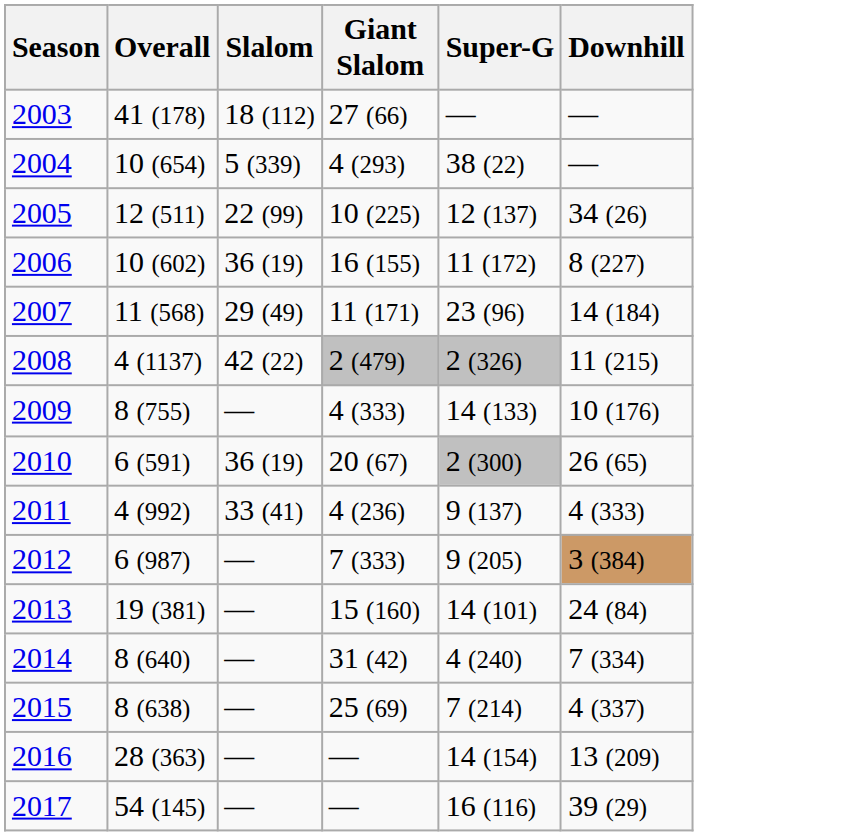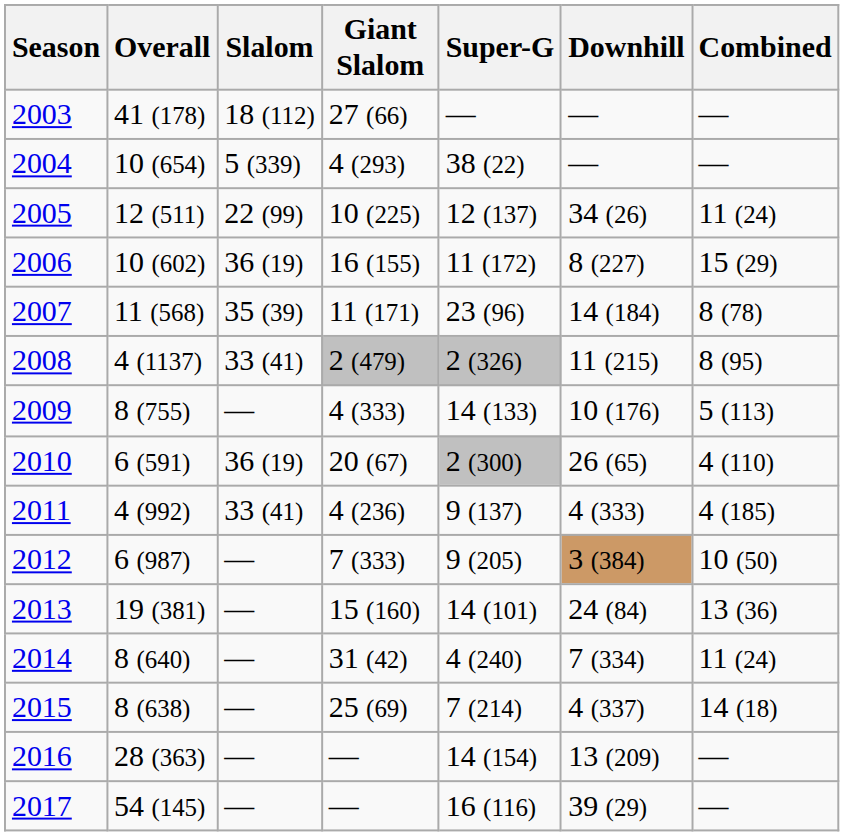 <table class=wikitable style="font-size:95%;" style="text-align:center">
 <tr>
 <th>Season</th>
 <th>Overall</th>
 <th>Slalom</th>
 <th>Giant<br> Slalom </th>
 <th>Super-G</th>
 <th>Downhill</th>
+<th>Combined</th>
 </tr>
 <tr>
 <td><a href='#'>2003</a></td>
 <td>41 <small>(178)</small></td>
 <td>18 <small>(112)</small></td>
 <td>27 <small>(66)</small></td>
+<td>—</td>
 <td>—</td>
 <td>—</td>
 </tr>
 <tr>
 <td><a href='#'>2004</a></td>
 <td>10 <small>(654)</small></td>
 <td>5 <small>(339)</small></td>
 <td>4 <small>(293)</small></td>
 <td>38 <small>(22)</small></td>
 <td>—</td>
+<td>—</td>
 </tr>
 <tr>
 <td><a href='#'>2005</a></td>
 <td>12 <small>(511)</small></td>
 <td>22 <small>(99)</small></td>
 <td>10 <small>(225)</small></td>
 <td>12 <small>(137)</small></td>
 <td>34 <small>(26)</small></td>
+<td>11 <small>(24)</small></td>
 </tr>
 <tr>
 <td><a href='#'>2006</a></td>
 <td>10 <small>(602)</small></td>
 <td>36 <small>(19)</small></td>
 <td>16 <small>(155)</small></td>
 <td>11 <small>(172)</small></td>
 <td>8 <small>(227)</small></td>
+<td>15 <small>(29)</small></td>
 </tr>
 <tr>
 <td><a href='#'>2007</a></td>
 <td>11 <small>(568)</small></td>
-<td>29 <small>(49)</small></td>
+<td>35 <small>(39)</small></td>
 <td>11 <small>(171)</small></td>
 <td>23 <small>(96)</small></td>
 <td>14 <small>(184)</small></td>
+<td>8 <small>(78)</small></td>
 </tr>
 <tr>
 <td><a href='#'>2008</a></td>
 <td>4 <small>(1137)</small></td>
-<td>42 <small>(22)</small></td>
+<td>33 <small>(41)</small></td>
 <td bgcolor="c0c0c0">2 <small>(479)</small></td>
 <td bgcolor="c0c0c0">2 <small>(326)</small></td>
 <td>11 <small>(215)</small></td>
+<td>8 <small>(95)</small></td>
 </tr>
 <tr>
 <td><a href='#'>2009</a></td>
 <td>8 <small>(755)</small></td>
 <td>—</td>
 <td>4 <small>(333)</small></td>
 <td>14 <small>(133)</small></td>
 <td>10 <small>(176)</small></td>
+<td>5 <small>(113)</small></td>
 </tr>
 <tr>
 <td><a href='#'>2010</a></td>
 <td>6 <small>(591)</small></td>
 <td>36 <small>(19)</small></td>
 <td>20 <small>(67)</small></td>
 <td bgcolor="c0c0c0">2 <small>(300)</small></td>
 <td>26 <small>(65)</small></td>
+<td>4 <small>(110)</small></td>
 </tr>
 <tr>
 <td><a href='#'>2011</a></td>
 <td>4 <small>(992)</small></td>
 <td>33 <small>(41)</small></td>
 <td>4 <small>(236)</small></td>
 <td>9 <small>(137)</small></td>
 <td>4 <small>(333)</small></td>
+<td>4 <small>(185)</small></td>
 </tr>
 <tr>
 <td><a href='#'>2012</a></td>
 <td>6 <small>(987)</small></td>
 <td>—</td>
 <td>7 <small>(333)</small></td>
 <td>9 <small>(205)</small></td>
 <td bgcolor="cc9966">3 <small>(384)</small></td>
+<td>10 <small>(50)</small></td>
 </tr>
 <tr>
 <td><a href='#'>2013</a></td>
 <td>19 <small>(381)</small></td>
 <td>—</td>
 <td>15 <small>(160)</small></td>
 <td>14 <small>(101)</small></td>
 <td>24 <small>(84)</small></td>
+<td>13 <small>(36)</small></td>
 </tr>
 <tr>
 <td><a href='#'>2014</a></td>
 <td>8 <small>(640)</small></td>
 <td>—</td>
 <td>31 <small>(42)</small></td>
 <td>4 <small>(240)</small></td>
 <td>7 <small>(334)</small></td>
+<td>11 <small>(24)</small></td>
 </tr>
 <tr>
 <td><a href='#'>2015</a></td>
 <td>8 <small>(638)</small></td>
 <td>—</td>
 <td>25 <small>(69)</small></td>
 <td>7 <small>(214)</small></td>
 <td>4 <small>(337)</small></td>
+<td>14 <small>(18)</small></td>
 </tr>
 <tr>
 <td><a href='#'>2016</a></td>
 <td>28 <small>(363)</small></td>
 <td>—</td>
 <td>—</td>
 <td>14 <small>(154)</small></td>
 <td>13 <small>(209)</small></td>
+<td>—</td>
 </tr>
 <tr>
 <td><a href='#'>2017</a></td>
 <td>54 <small>(145)</small></td>
 <td>—</td>
 <td>—</td>
 <td>16 <small>(116)</small></td>
 <td>39 <small>(29)</small></td>
+<td>—</td>
 </tr>
 </table>
